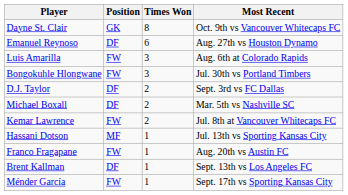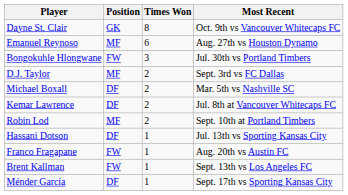 <table class=wikitable>
 <tr>
 <th>Player</th>
 <th>Position</th>
 <th>Times Won</th>
 <th>Most Recent</th>
 </tr>
 <tr>
 <td><a href='#'>Dayne St. Clair</a></td>
 <td><a href='#'>GK</a></td>
 <td>8</td>
 <td>Oct. 9th vs <a href='#'>Vancouver Whitecaps FC</a></td>
 </tr>
 <tr>
 <td><a href='#'>Emanuel Reynoso</a></td>
-<td><a href='#'>DF</a></td>
+<td><a href='#'>MF</a></td>
 <td>6</td>
 <td>Aug. 27th vs <a href='#'>Houston Dynamo</a></td>
-</tr>
-<tr>
-<td><a href='#'>Luis Amarilla</a></td>
-<td><a href='#'>FW</a></td>
-<td>3</td>
-<td>Aug. 6th at <a href='#'>Colorado Rapids</a></td>
 </tr>
 <tr>
 <td><a href='#'>Bongokuhle Hlongwane</a></td>
 <td><a href='#'>FW</a></td>
 <td>3</td>
 <td>Jul. 30th vs <a href='#'>Portland Timbers</a></td>
 </tr>
 <tr>
 <td><a href='#'>D.J. Taylor</a></td>
-<td><a href='#'>DF</a></td>
+<td><a href='#'>MF</a></td>
 <td>2</td>
 <td>Sept. 3rd vs <a href='#'>FC Dallas</a></td>
 </tr>
 <tr>
 <td><a href='#'>Michael Boxall</a></td>
 <td><a href='#'>DF</a></td>
 <td>2</td>
 <td>Mar. 5th vs <a href='#'>Nashville SC</a></td>
 </tr>
 <tr>
 <td><a href='#'>Kemar Lawrence</a></td>
-<td><a href='#'>FW</a></td>
+<td><a href='#'>DF</a></td>
 <td>2</td>
 <td>Jul. 8th at <a href='#'>Vancouver Whitecaps FC</a></td>
 </tr>
 <tr>
+<td><a href='#'>Robin Lod</a></td>
+<td><a href='#'>MF</a></td>
+<td>2</td>
+<td>Sept. 10th at <a href='#'>Portland Timbers</a></td>
+</tr>
+<tr>
 <td><a href='#'>Hassani Dotson</a></td>
-<td><a href='#'>MF</a></td>
+<td><a href='#'>DF</a></td>
 <td>1</td>
 <td>Jul. 13th vs <a href='#'>Sporting Kansas City</a></td>
 </tr>
 <tr>
 <td><a href='#'>Franco Fragapane</a></td>
 <td><a href='#'>FW</a></td>
 <td>1</td>
 <td>Aug. 20th vs <a href='#'>Austin FC</a></td>
 </tr>
 <tr>
 <td><a href='#'>Brent Kallman</a></td>
-<td><a href='#'>DF</a></td>
+<td><a href='#'>FW</a></td>
 <td>1</td>
 <td>Sept. 13th vs <a href='#'>Los Angeles FC</a></td>
 </tr>
 <tr>
 <td><a href='#'>Ménder García</a></td>
-<td><a href='#'>FW</a></td>
+<td><a href='#'>DF</a></td>
 <td>1</td>
 <td>Sept. 17th vs <a href='#'>Sporting Kansas City</a></td>
 </tr>
 </table>
